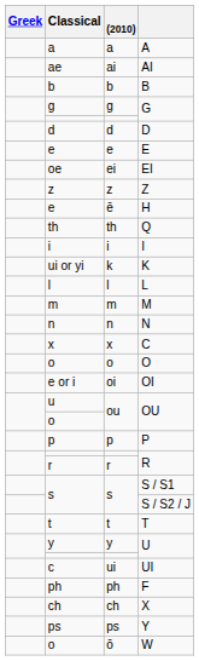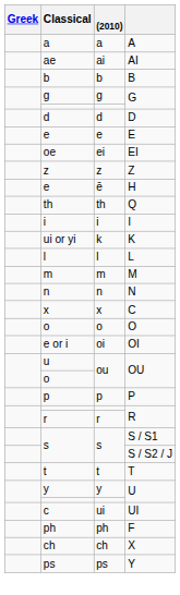 <table class="wikitable">
 <tr>
 <th><a href='#'>Greek</a></th>
 <th title="Classical Latinate">Classical</th>
 <th title="Modern Scholarship"><br><small>(2010)</small></th>
 <th></th>
 </tr>
 <tr>
 <td><big></big></td>
 <td>a</td>
 <td>a</td>
 <td>A</td>
 </tr>
 <tr>
 <td><big></big></td>
 <td>ae</td>
 <td>ai</td>
 <td>AI</td>
 </tr>
 <tr>
 <td><big></big></td>
 <td>b</td>
 <td>b</td>
 <td>B</td>
 </tr>
 <tr>
 <td rowspan="2"><big></big></td>
 <td>g</td>
 <td>g</td>
 <td rowspan="2">G</td>
 </tr>
 <tr>
 <td></td>
 <td></td>
 </tr>
 <tr>
 <td><big></big></td>
 <td>d</td>
 <td>d</td>
 <td>D</td>
 </tr>
 <tr>
 <td><big></big></td>
 <td>e</td>
 <td>e</td>
 <td>E</td>
 </tr>
 <tr>
 <td><big></big></td>
 <td>oe</td>
 <td>ei</td>
 <td>EI</td>
 </tr>
 <tr>
 <td><big></big></td>
 <td>z</td>
 <td>z</td>
 <td>Z</td>
 </tr>
 <tr>
 <td><big></big></td>
 <td>e</td>
 <td>ē</td>
 <td>H</td>
 </tr>
 <tr>
 <td><big></big></td>
 <td>th</td>
 <td>th</td>
 <td>Q</td>
 </tr>
 <tr>
 <td><big></big></td>
 <td>i</td>
 <td>i</td>
 <td>I</td>
 </tr>
 <tr>
 <td><big></big></td>
 <td>ui or yi</td>
 <td>k</td>
 <td>K</td>
 </tr>
 <tr>
 <td><big></big></td>
 <td>l</td>
 <td>l</td>
 <td>L</td>
 </tr>
 <tr>
 <td><big></big></td>
 <td>m</td>
 <td>m</td>
 <td>M</td>
 </tr>
 <tr>
 <td><big></big></td>
 <td>n</td>
 <td>n</td>
 <td>N</td>
 </tr>
 <tr>
 <td><big></big></td>
 <td>x</td>
 <td>x</td>
 <td>C</td>
 </tr>
 <tr>
 <td><big></big></td>
 <td>o</td>
 <td>o</td>
 <td>O</td>
 </tr>
 <tr>
 <td><big></big></td>
 <td>e or i</td>
 <td>oi</td>
 <td>OI</td>
 </tr>
 <tr>
 <td rowspan="2"><big></big></td>
 <td>u</td>
 <td rowspan="2">ou</td>
 <td rowspan="2">OU</td>
 </tr>
 <tr>
 <td>o</td>
 </tr>
 <tr>
 <td><big></big></td>
 <td>p</td>
 <td>p</td>
 <td>P</td>
 </tr>
 <tr>
 <td rowspan="2"><big></big></td>
 <td></td>
 <td></td>
 <td rowspan="2">R</td>
 </tr>
 <tr>
 <td>r</td>
 <td>r</td>
 </tr>
 <tr>
 <td><big></big></td>
 <td rowspan=2>s</td>
 <td rowspan=2>s</td>
 <td>S / S1</td>
 </tr>
 <tr>
 <td><big></big></td>
 <td>S / S2 / J</td>
 </tr>
 <tr>
 <td><big></big></td>
 <td>t</td>
 <td>t</td>
 <td>T</td>
 </tr>
 <tr>
 <td rowspan="2"><big></big></td>
 <td>y</td>
 <td>y</td>
 <td rowspan="2">U</td>
 </tr>
 <tr>
 <td></td>
 <td></td>
 </tr>
 <tr>
 <td><big></big></td>
 <td>c</td>
 <td>ui</td>
 <td>UI</td>
 </tr>
 <tr>
 <td><big></big></td>
 <td>ph</td>
 <td>ph</td>
 <td>F</td>
 </tr>
 <tr>
 <td><big></big></td>
 <td>ch</td>
 <td>ch</td>
 <td>X</td>
 </tr>
 <tr>
 <td><big></big></td>
 <td>ps</td>
 <td>ps</td>
 <td>Y</td>
 </tr>
-<tr>
-<td><big></big></td>
-<td>o</td>
-<td>ō</td>
-<td>W</td>
-</tr>
 </table>
